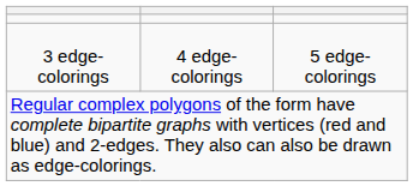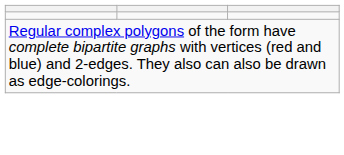 <table class="wikitable skin-invert-image" align=right width=360>
 <tr>
 <th></th>
 <th></th>
 <th></th>
 </tr>
 <tr>
 <td></td>
 <td></td>
 <td></td>
 </tr>
-<tr align=center>
-<td><br>3 edge-colorings</td>
-<td><br>4 edge-colorings</td>
-<td><br>5 edge-colorings</td>
-</tr>
 <tr>
 <td colspan=3><a href='#'>Regular complex polygons</a> of the form  have <em>complete bipartite graphs</em> with  vertices (red and blue) and  2-edges. They also can also be drawn as  edge-colorings.</td>
 </tr>
 </table>
